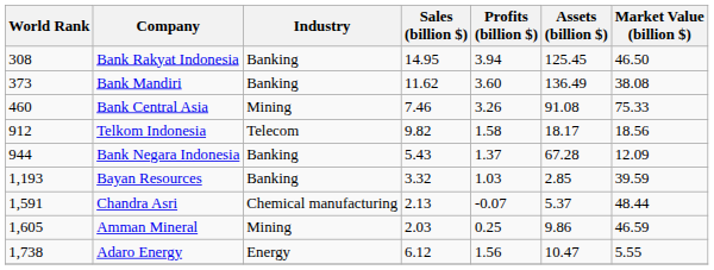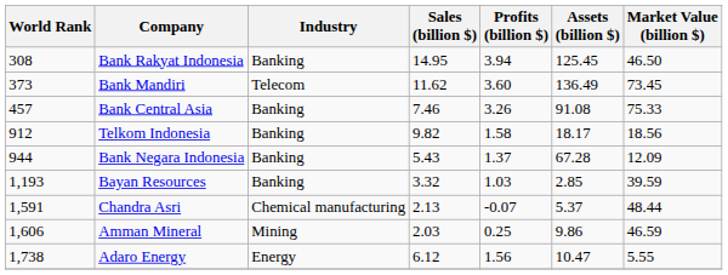 <table class="sortable wikitable sticky-header static-row-numbers sort-under col2left col3left " >
 <tr>
 <th>World Rank</th>
 <th>Company</th>
 <th>Industry</th>
 <th>Sales <br> (billion $)</th>
 <th>Profits <br> (billion $)</th>
 <th>Assets <br> (billion $)</th>
 <th>Market Value <br> (billion $)</th>
 </tr>
 <tr>
 <td>308</td>
 <td><a href='#'>Bank Rakyat Indonesia</a></td>
 <td>Banking</td>
 <td>14.95</td>
 <td>3.94</td>
 <td>125.45</td>
 <td>46.50</td>
 </tr>
 <tr>
 <td>373</td>
 <td><a href='#'>Bank Mandiri</a></td>
-<td>Banking</td>
+<td>Telecom</td>
 <td>11.62</td>
 <td>3.60</td>
 <td>136.49</td>
-<td>38.08</td>
+<td>73.45</td>
 </tr>
 <tr>
-<td>460</td>
+<td>457</td>
 <td><a href='#'>Bank Central Asia</a></td>
-<td>Mining</td>
+<td>Banking</td>
 <td>7.46</td>
 <td>3.26</td>
 <td>91.08</td>
 <td>75.33</td>
 </tr>
 <tr>
 <td>912</td>
 <td><a href='#'>Telkom Indonesia</a></td>
-<td>Telecom</td>
+<td>Banking</td>
 <td>9.82</td>
 <td>1.58</td>
 <td>18.17</td>
 <td>18.56</td>
 </tr>
 <tr>
 <td>944</td>
 <td><a href='#'>Bank Negara Indonesia</a></td>
 <td>Banking</td>
 <td>5.43</td>
 <td>1.37</td>
 <td>67.28</td>
 <td>12.09</td>
 </tr>
 <tr>
 <td>1,193</td>
 <td><a href='#'>Bayan Resources</a></td>
 <td>Banking</td>
 <td>3.32</td>
 <td>1.03</td>
 <td>2.85</td>
 <td>39.59</td>
 </tr>
 <tr>
 <td>1,591</td>
 <td><a href='#'>Chandra Asri</a></td>
 <td>Chemical manufacturing</td>
 <td>2.13</td>
 <td>-0.07</td>
 <td>5.37</td>
 <td>48.44</td>
 </tr>
 <tr>
-<td>1,605</td>
+<td>1,606</td>
 <td><a href='#'>Amman Mineral</a></td>
 <td>Mining</td>
 <td>2.03</td>
 <td>0.25</td>
 <td>9.86</td>
 <td>46.59</td>
 </tr>
 <tr>
 <td>1,738</td>
 <td><a href='#'>Adaro Energy</a></td>
 <td>Energy</td>
 <td>6.12</td>
 <td>1.56</td>
 <td>10.47</td>
 <td>5.55</td>
 </tr>
 <tr>
 </tr>
 </table>
